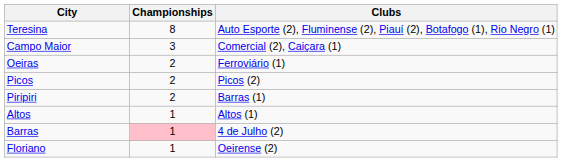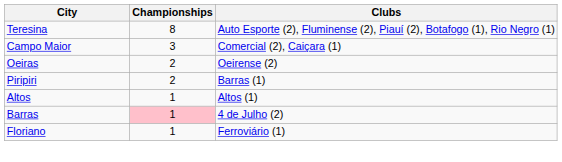 <table class="wikitable">
 <tr>
 <th style="width:180px">City</th>
 <th>Championships</th>
 <th>Clubs</th>
 </tr>
 <tr>
 <td> <a href='#'>Teresina</a></td>
 <td align="center">8</td>
 <td><a href='#'>Auto Esporte</a> (2), <a href='#'>Fluminense</a> (2), <a href='#'>Piauí</a> (2), <a href='#'>Botafogo</a> (1), <a href='#'>Rio Negro</a> (1)</td>
 </tr>
 <tr>
 <td> <a href='#'>Campo Maior</a></td>
 <td align="center">3</td>
 <td><a href='#'>Comercial</a> (2), <a href='#'>Caiçara</a> (1)</td>
 </tr>
 <tr>
 <td> <a href='#'>Oeiras</a></td>
 <td align="center">2</td>
-<td><a href='#'>Ferroviário</a> (1)</td>
-</tr>
-<tr>
-<td> <a href='#'>Picos</a></td>
-<td align="center">2</td>
-<td><a href='#'>Picos</a> (2)</td>
+<td><a href='#'>Oeirense</a> (2)</td>
 </tr>
 <tr>
 <td> <a href='#'>Piripiri</a></td>
 <td align="center">2</td>
 <td><a href='#'>Barras</a> (1)</td>
 </tr>
 <tr>
 <td> <a href='#'>Altos</a></td>
 <td align="center">1</td>
 <td><a href='#'>Altos</a> (1)</td>
 </tr>
 <tr>
 <td> <a href='#'>Barras</a></td>
 <td align="center" style="background: pink;">1</td>
 <td><a href='#'>4 de Julho</a> (2)</td>
 </tr>
 <tr>
 <td> <a href='#'>Floriano</a></td>
 <td align="center">1</td>
-<td><a href='#'>Oeirense</a> (2)</td>
+<td><a href='#'>Ferroviário</a> (1)</td>
 </tr>
 </table>
